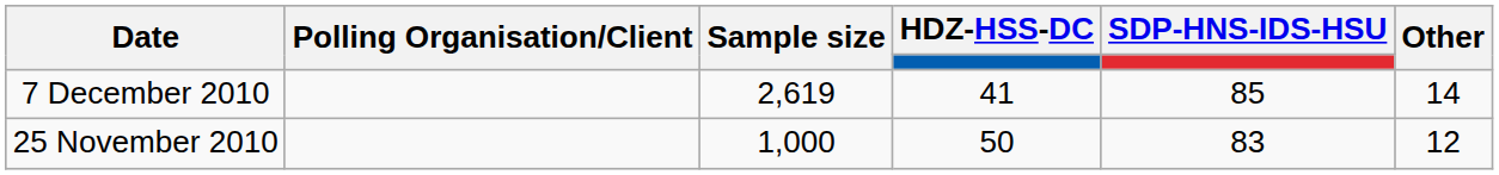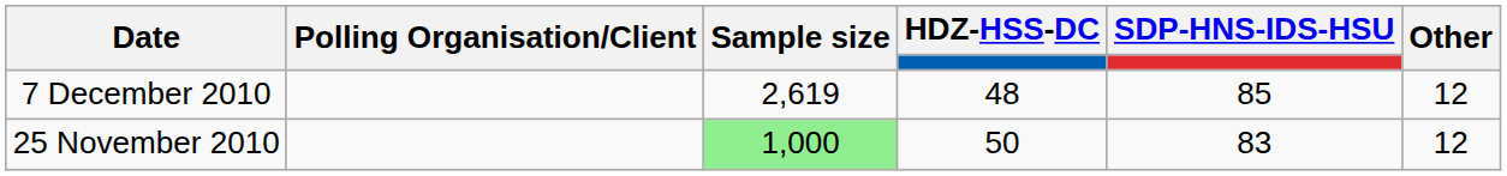 <table class="wikitable" style="text-align:center;">
 <tr>
 <th rowspan=2>Date</th>
 <th rowspan=2>Polling Organisation/Client</th>
 <th rowspan=2>Sample size</th>
 <th>HDZ-<a href='#'>HSS</a>-<a href='#'>DC</a></th>
 <th><a href='#'>SDP-HNS-IDS-HSU</a></th>
 <th rowspan=2>Other</th>
 </tr>
 <tr>
 <td style="background: #025EB1"></td>
 <td style="background: #E32A30"></td>
 </tr>
 <tr>
 <td>7 December 2010</td>
 <td></td>
 <td>2,619</td>
-<td align=center>41</td>
+<td align=center>48</td>
 <td align=center>85</td>
-<td align=center>14</td>
+<td align=center>12</td>
 </tr>
 <tr>
 <td>25 November 2010</td>
 <td></td>
-<td>1,000</td>
+<td style="background: lightgreen;">1,000</td>
 <td align=center>50</td>
 <td align=center>83</td>
 <td align=center>12</td>
 </tr>
 </table>
